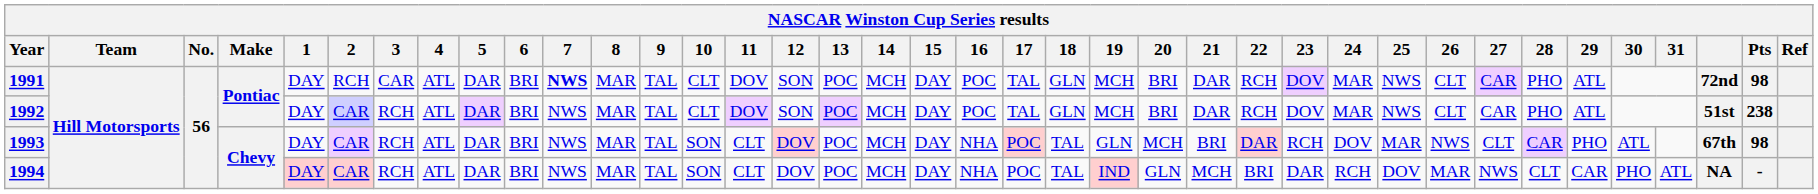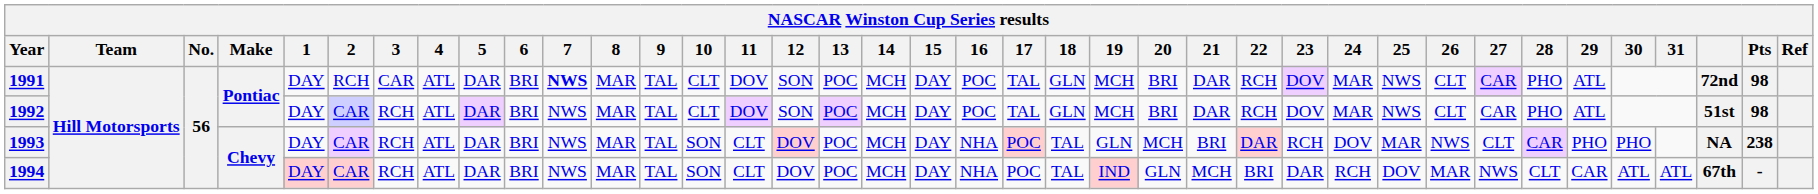 <table class="wikitable" style="text-align:center; font-size:75%">
 <tr>
 <th colspan=45><a href='#'>NASCAR</a> <a href='#'>Winston Cup Series</a> results</th>
 </tr>
 <tr>
 <th>Year</th>
 <th>Team</th>
 <th>No.</th>
 <th>Make</th>
 <th>1</th>
 <th>2</th>
 <th>3</th>
 <th>4</th>
 <th>5</th>
 <th>6</th>
 <th>7</th>
 <th>8</th>
 <th>9</th>
 <th>10</th>
 <th>11</th>
 <th>12</th>
 <th>13</th>
 <th>14</th>
 <th>15</th>
 <th>16</th>
 <th>17</th>
 <th>18</th>
 <th>19</th>
 <th>20</th>
 <th>21</th>
 <th>22</th>
 <th>23</th>
 <th>24</th>
 <th>25</th>
 <th>26</th>
 <th>27</th>
 <th>28</th>
 <th>29</th>
 <th>30</th>
 <th>31</th>
 <th></th>
 <th>Pts</th>
 <th>Ref</th>
 </tr>
 <tr>
 <th><a href='#'>1991</a></th>
 <th rowspan=4><a href='#'>Hill Motorsports</a></th>
 <th rowspan=4>56</th>
 <th rowspan=2><a href='#'>Pontiac</a></th>
 <td><a href='#'>DAY</a></td>
 <td><a href='#'>RCH</a></td>
 <td><a href='#'>CAR</a></td>
 <td><a href='#'>ATL</a></td>
 <td><a href='#'>DAR</a></td>
 <td><a href='#'>BRI</a></td>
 <td><strong><a href='#'>NWS</a></strong></td>
 <td><a href='#'>MAR</a></td>
 <td><a href='#'>TAL</a></td>
 <td><a href='#'>CLT</a></td>
 <td><a href='#'>DOV</a></td>
 <td><a href='#'>SON</a></td>
 <td><a href='#'>POC</a></td>
 <td><a href='#'>MCH</a></td>
 <td><a href='#'>DAY</a></td>
 <td><a href='#'>POC</a></td>
 <td><a href='#'>TAL</a></td>
 <td><a href='#'>GLN</a></td>
 <td><a href='#'>MCH</a></td>
 <td><a href='#'>BRI</a></td>
 <td><a href='#'>DAR</a></td>
 <td><a href='#'>RCH</a></td>
 <td style="Background:#EFCFFF;"><a href='#'>DOV</a><br></td>
 <td><a href='#'>MAR</a></td>
 <td><a href='#'>NWS</a></td>
 <td><a href='#'>CLT</a></td>
 <td style="Background:#EFCFFF;"><a href='#'>CAR</a><br></td>
 <td><a href='#'>PHO</a></td>
 <td><a href='#'>ATL</a></td>
 <td colspan=2></td>
 <th>72nd</th>
 <th>98</th>
 <th></th>
 </tr>
 <tr>
 <th><a href='#'>1992</a></th>
 <td><a href='#'>DAY</a></td>
 <td style="Background:#CFCFFF;"><a href='#'>CAR</a><br></td>
 <td><a href='#'>RCH</a></td>
 <td><a href='#'>ATL</a></td>
 <td style="Background:#EFCFFF;"><a href='#'>DAR</a><br></td>
 <td><a href='#'>BRI</a></td>
 <td><a href='#'>NWS</a></td>
 <td><a href='#'>MAR</a></td>
 <td><a href='#'>TAL</a></td>
 <td><a href='#'>CLT</a></td>
 <td style="Background:#EFCFFF;"><a href='#'>DOV</a><br></td>
 <td><a href='#'>SON</a></td>
 <td style="Background:#EFCFFF;"><a href='#'>POC</a><br></td>
 <td><a href='#'>MCH</a></td>
 <td><a href='#'>DAY</a></td>
 <td><a href='#'>POC</a></td>
 <td><a href='#'>TAL</a></td>
 <td><a href='#'>GLN</a></td>
 <td><a href='#'>MCH</a></td>
 <td><a href='#'>BRI</a></td>
 <td><a href='#'>DAR</a></td>
 <td><a href='#'>RCH</a></td>
 <td><a href='#'>DOV</a></td>
 <td><a href='#'>MAR</a></td>
 <td><a href='#'>NWS</a></td>
 <td><a href='#'>CLT</a></td>
 <td><a href='#'>CAR</a></td>
 <td><a href='#'>PHO</a></td>
 <td><a href='#'>ATL</a></td>
 <td colspan=2></td>
 <th>51st</th>
-<th>238</th>
+<th>98</th>
 <th></th>
 </tr>
 <tr>
 <th><a href='#'>1993</a></th>
 <th rowspan=2><a href='#'>Chevy</a></th>
 <td><a href='#'>DAY</a></td>
 <td style="Background:#EFCFFF;"><a href='#'>CAR</a><br></td>
 <td><a href='#'>RCH</a></td>
 <td><a href='#'>ATL</a></td>
 <td><a href='#'>DAR</a></td>
 <td><a href='#'>BRI</a></td>
 <td><a href='#'>NWS</a></td>
 <td><a href='#'>MAR</a></td>
 <td><a href='#'>TAL</a></td>
 <td><a href='#'>SON</a></td>
 <td><a href='#'>CLT</a></td>
 <td style="Background:#FFCFCF;"><a href='#'>DOV</a><br></td>
 <td><a href='#'>POC</a></td>
 <td><a href='#'>MCH</a></td>
 <td><a href='#'>DAY</a></td>
 <td><a href='#'>NHA</a></td>
 <td style="Background:#FFCFCF;"><a href='#'>POC</a><br></td>
 <td><a href='#'>TAL</a></td>
 <td><a href='#'>GLN</a></td>
 <td><a href='#'>MCH</a></td>
 <td><a href='#'>BRI</a></td>
 <td style="Background:#FFCFCF;"><a href='#'>DAR</a><br></td>
 <td><a href='#'>RCH</a></td>
 <td><a href='#'>DOV</a></td>
 <td><a href='#'>MAR</a></td>
 <td><a href='#'>NWS</a></td>
 <td><a href='#'>CLT</a></td>
 <td style="Background:#EFCFFF;"><a href='#'>CAR</a><br></td>
 <td><a href='#'>PHO</a></td>
-<td><a href='#'>ATL</a></td>
+<td><a href='#'>PHO</a></td>
 <td></td>
-<th>67th</th>
-<th>98</th>
+<th>NA</th>
+<th>238</th>
 <th></th>
 </tr>
 <tr>
 <th><a href='#'>1994</a></th>
 <td style="Background:#FFCFCF;"><a href='#'>DAY</a><br></td>
 <td style="Background:#FFCFCF;"><a href='#'>CAR</a><br></td>
 <td><a href='#'>RCH</a></td>
 <td><a href='#'>ATL</a></td>
 <td><a href='#'>DAR</a></td>
 <td><a href='#'>BRI</a></td>
 <td><a href='#'>NWS</a></td>
 <td><a href='#'>MAR</a></td>
 <td><a href='#'>TAL</a></td>
 <td><a href='#'>SON</a></td>
 <td><a href='#'>CLT</a></td>
 <td><a href='#'>DOV</a></td>
 <td><a href='#'>POC</a></td>
 <td><a href='#'>MCH</a></td>
 <td><a href='#'>DAY</a></td>
 <td><a href='#'>NHA</a></td>
 <td><a href='#'>POC</a></td>
 <td><a href='#'>TAL</a></td>
 <td style="Background:#FFCFCF;"><a href='#'>IND</a><br></td>
 <td><a href='#'>GLN</a></td>
 <td><a href='#'>MCH</a></td>
 <td><a href='#'>BRI</a></td>
 <td><a href='#'>DAR</a></td>
 <td><a href='#'>RCH</a></td>
 <td><a href='#'>DOV</a></td>
 <td><a href='#'>MAR</a></td>
 <td><a href='#'>NWS</a></td>
 <td><a href='#'>CLT</a></td>
 <td><a href='#'>CAR</a></td>
-<td><a href='#'>PHO</a></td>
 <td><a href='#'>ATL</a></td>
-<th>NA</th>
+<td><a href='#'>ATL</a></td>
+<th>67th</th>
 <th>-</th>
 <th></th>
 </tr>
 </table>
